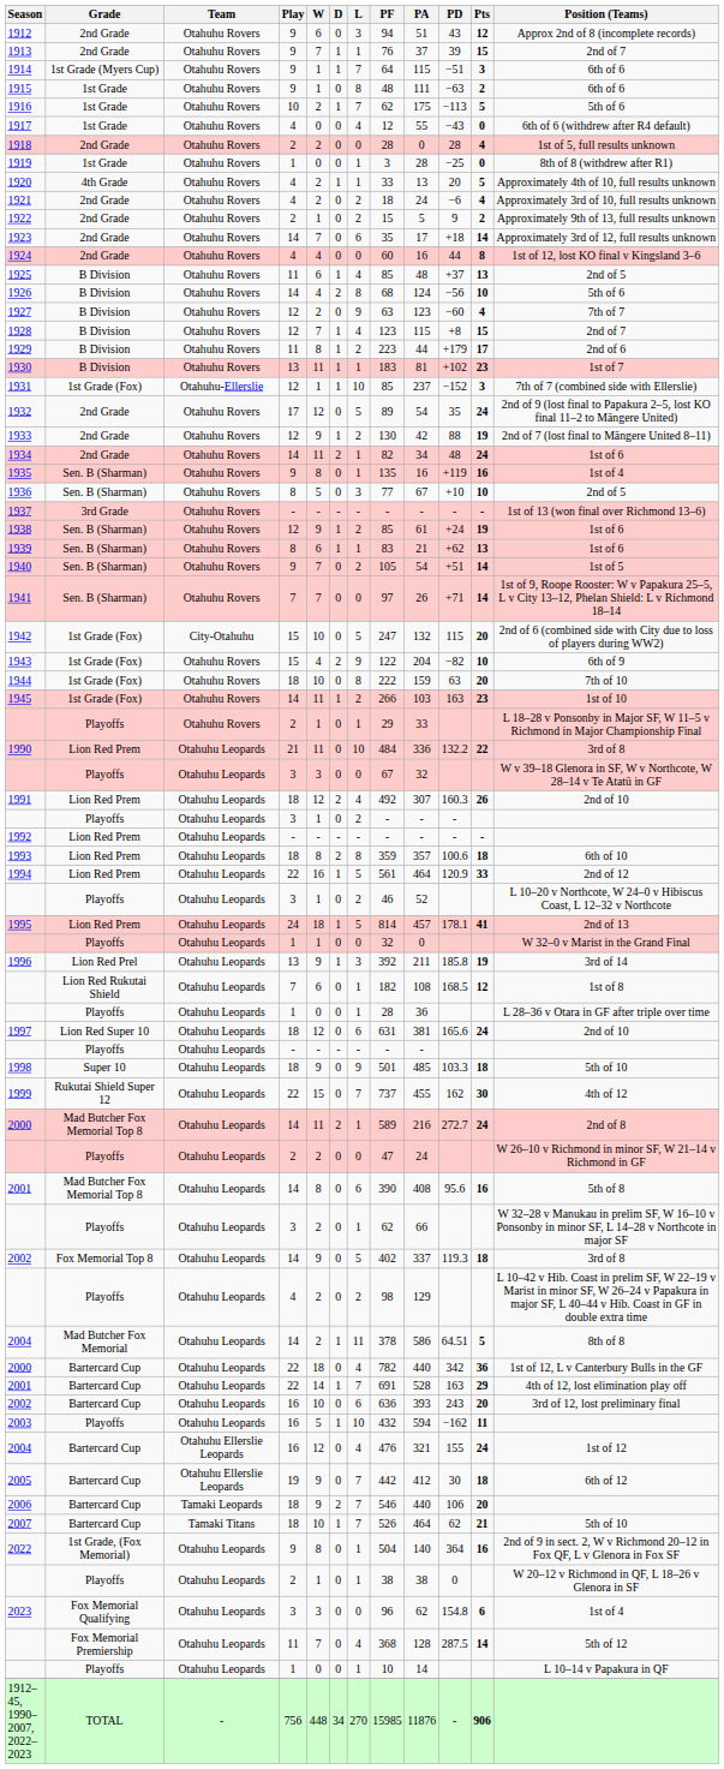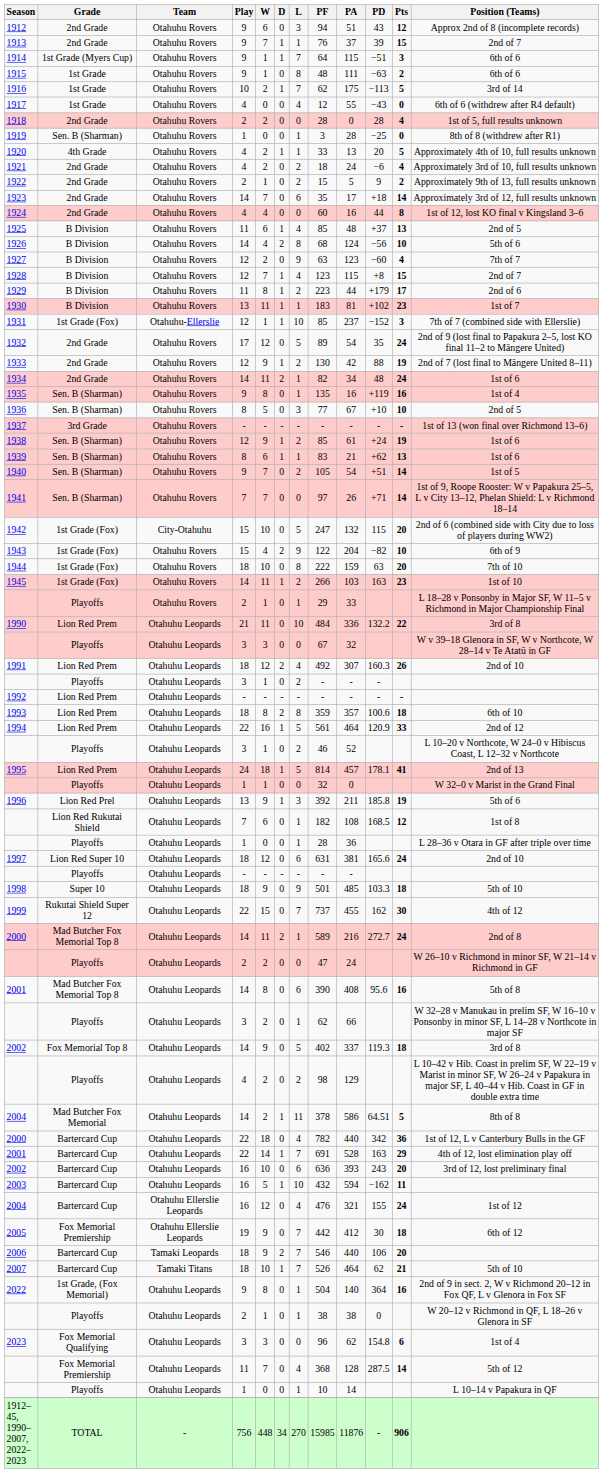 <table class="wikitable" style="text-align:center;">
 <tr>
 <th width=25>Season</th>
 <th width=155 abbr="Grade">Grade</th>
 <th width=150 abbr="Team">Team</th>
 <th width=10 abbr="Played">Play</th>
 <th width=15 abbr="Won">W</th>
 <th width=15 abbr="Drawn">D</th>
 <th width=15 abbr="Lost">L</th>
 <th width=20 abbr="Points for">PF</th>
 <th width=20 abbr="Points against">PA</th>
 <th width=20 abbr="Points difference">PD</th>
 <th width=20 abbr="Points">Pts</th>
 <th width=300>Position (Teams)</th>
 </tr>
 <tr>
 <td style="text-align:left;"><a href='#'>1912</a></td>
 <td>2nd Grade</td>
 <td>Otahuhu Rovers</td>
 <td>9</td>
 <td>6</td>
 <td>0</td>
 <td>3</td>
 <td>94</td>
 <td>51</td>
 <td>43</td>
 <td><strong>12</strong></td>
 <td>Approx 2nd of 8 (incomplete records)</td>
 </tr>
 <tr>
 <td style="text-align:left;"><a href='#'>1913</a></td>
 <td>2nd Grade</td>
 <td>Otahuhu Rovers</td>
 <td>9</td>
 <td>7</td>
 <td>1</td>
 <td>1</td>
 <td>76</td>
 <td>37</td>
 <td>39</td>
 <td><strong>15</strong></td>
 <td>2nd of 7</td>
 </tr>
 <tr>
 <td style="text-align:left;"><a href='#'>1914</a></td>
 <td>1st Grade (Myers Cup)</td>
 <td>Otahuhu Rovers</td>
 <td>9</td>
 <td>1</td>
 <td>1</td>
 <td>7</td>
 <td>64</td>
 <td>115</td>
 <td>−51</td>
 <td><strong>3</strong></td>
 <td>6th of 6</td>
 </tr>
 <tr>
 <td style="text-align:left;"><a href='#'>1915</a></td>
 <td>1st Grade</td>
 <td>Otahuhu Rovers</td>
 <td>9</td>
 <td>1</td>
 <td>0</td>
 <td>8</td>
 <td>48</td>
 <td>111</td>
 <td>−63</td>
 <td><strong>2</strong></td>
 <td>6th of 6</td>
 </tr>
 <tr>
 <td style="text-align:left;"><a href='#'>1916</a></td>
 <td>1st Grade</td>
 <td>Otahuhu Rovers</td>
 <td>10</td>
 <td>2</td>
 <td>1</td>
 <td>7</td>
 <td>62</td>
 <td>175</td>
 <td>−113</td>
 <td><strong>5</strong></td>
-<td>5th of 6</td>
+<td>3rd of 14</td>
 </tr>
 <tr>
 <td style="text-align:left;"><a href='#'>1917</a></td>
 <td>1st Grade</td>
 <td>Otahuhu Rovers</td>
 <td>4</td>
 <td>0</td>
 <td>0</td>
 <td>4</td>
 <td>12</td>
 <td>55</td>
 <td>−43</td>
 <td><strong>0</strong></td>
 <td>6th of 6 (withdrew after R4 default)</td>
 </tr>
 <tr style="background: #FFCCCC;">
 <td style="text-align:left;"><a href='#'>1918</a></td>
 <td>2nd Grade</td>
 <td>Otahuhu Rovers</td>
 <td>2</td>
 <td>2</td>
 <td>0</td>
 <td>0</td>
 <td>28</td>
 <td>0</td>
 <td>28</td>
 <td><strong>4</strong></td>
 <td>1st of 5, full results unknown</td>
 </tr>
 <tr>
 <td style="text-align:left;"><a href='#'>1919</a></td>
-<td>1st Grade</td>
+<td>Sen. B (Sharman)</td>
 <td>Otahuhu Rovers</td>
 <td>1</td>
 <td>0</td>
 <td>0</td>
 <td>1</td>
 <td>3</td>
 <td>28</td>
 <td>−25</td>
 <td><strong>0</strong></td>
 <td>8th of 8 (withdrew after R1)</td>
 </tr>
 <tr>
 <td style="text-align:left;"><a href='#'>1920</a></td>
 <td>4th Grade</td>
 <td>Otahuhu Rovers</td>
 <td>4</td>
 <td>2</td>
 <td>1</td>
 <td>1</td>
 <td>33</td>
 <td>13</td>
 <td>20</td>
 <td><strong>5</strong></td>
 <td>Approximately 4th of 10, full results unknown</td>
 </tr>
 <tr>
 <td style="text-align:left;"><a href='#'>1921</a></td>
 <td>2nd Grade</td>
 <td>Otahuhu Rovers</td>
 <td>4</td>
 <td>2</td>
 <td>0</td>
 <td>2</td>
 <td>18</td>
 <td>24</td>
 <td>−6</td>
 <td><strong>4</strong></td>
 <td>Approximately 3rd of 10, full results unknown</td>
 </tr>
 <tr>
 <td style="text-align:left;"><a href='#'>1922</a></td>
 <td>2nd Grade</td>
 <td>Otahuhu Rovers</td>
 <td>2</td>
 <td>1</td>
 <td>0</td>
 <td>2</td>
 <td>15</td>
 <td>5</td>
 <td>9</td>
 <td><strong>2</strong></td>
 <td>Approximately 9th of 13, full results unknown</td>
 </tr>
 <tr>
 <td style="text-align:left;"><a href='#'>1923</a></td>
 <td>2nd Grade</td>
 <td>Otahuhu Rovers</td>
 <td>14</td>
 <td>7</td>
 <td>0</td>
 <td>6</td>
 <td>35</td>
 <td>17</td>
 <td>+18</td>
 <td><strong>14</strong></td>
 <td>Approximately 3rd of 12, full results unknown</td>
 </tr>
 <tr style="background: #FFCCCC;">
 <td style="text-align:left;"><a href='#'>1924</a></td>
 <td>2nd Grade</td>
 <td>Otahuhu Rovers</td>
 <td>4</td>
 <td>4</td>
 <td>0</td>
 <td>0</td>
 <td>60</td>
 <td>16</td>
 <td>44</td>
 <td><strong>8</strong></td>
 <td>1st of 12, lost KO final v Kingsland 3–6</td>
 </tr>
 <tr>
 <td style="text-align:left;"><a href='#'>1925</a></td>
 <td>B Division</td>
 <td>Otahuhu Rovers</td>
 <td>11</td>
 <td>6</td>
 <td>1</td>
 <td>4</td>
 <td>85</td>
 <td>48</td>
 <td>+37</td>
 <td><strong>13</strong></td>
 <td>2nd of 5</td>
 </tr>
 <tr>
 <td style="text-align:left;"><a href='#'>1926</a></td>
 <td>B Division</td>
 <td>Otahuhu Rovers</td>
 <td>14</td>
 <td>4</td>
 <td>2</td>
 <td>8</td>
 <td>68</td>
 <td>124</td>
 <td>−56</td>
 <td><strong>10</strong></td>
 <td>5th of 6</td>
 </tr>
 <tr>
 <td style="text-align:left;"><a href='#'>1927</a></td>
 <td>B Division</td>
 <td>Otahuhu Rovers</td>
 <td>12</td>
 <td>2</td>
 <td>0</td>
 <td>9</td>
 <td>63</td>
 <td>123</td>
 <td>−60</td>
 <td><strong>4</strong></td>
 <td>7th of 7</td>
 </tr>
 <tr>
 <td style="text-align:left;"><a href='#'>1928</a></td>
 <td>B Division</td>
 <td>Otahuhu Rovers</td>
 <td>12</td>
 <td>7</td>
 <td>1</td>
 <td>4</td>
 <td>123</td>
 <td>115</td>
 <td>+8</td>
 <td><strong>15</strong></td>
 <td>2nd of 7</td>
 </tr>
 <tr>
 <td style="text-align:left;"><a href='#'>1929</a></td>
 <td>B Division</td>
 <td>Otahuhu Rovers</td>
 <td>11</td>
 <td>8</td>
 <td>1</td>
 <td>2</td>
 <td>223</td>
 <td>44</td>
 <td>+179</td>
 <td><strong>17</strong></td>
 <td>2nd of 6</td>
 </tr>
 <tr style="background: #FFCCCC;">
 <td style="text-align:left;"><a href='#'>1930</a></td>
 <td>B Division</td>
 <td>Otahuhu Rovers</td>
 <td>13</td>
 <td>11</td>
 <td>1</td>
 <td>1</td>
 <td>183</td>
 <td>81</td>
 <td>+102</td>
 <td><strong>23</strong></td>
 <td>1st of 7</td>
 </tr>
 <tr>
 <td style="text-align:left;"><a href='#'>1931</a></td>
 <td>1st Grade (Fox)</td>
 <td>Otahuhu-<a href='#'>Ellerslie</a></td>
 <td>12</td>
 <td>1</td>
 <td>1</td>
 <td>10</td>
 <td>85</td>
 <td>237</td>
 <td>−152</td>
 <td><strong>3</strong></td>
 <td>7th of 7 (combined side with Ellerslie)</td>
 </tr>
 <tr>
 <td style="text-align:left;"><a href='#'>1932</a></td>
 <td>2nd Grade</td>
 <td>Otahuhu Rovers</td>
 <td>17</td>
 <td>12</td>
 <td>0</td>
 <td>5</td>
 <td>89</td>
 <td>54</td>
 <td>35</td>
 <td><strong>24</strong></td>
 <td>2nd of 9 (lost final to Papakura 2–5, lost KO final 11–2 to Māngere United)</td>
 </tr>
 <tr>
 <td style="text-align:left;"><a href='#'>1933</a></td>
 <td>2nd Grade</td>
 <td>Otahuhu Rovers</td>
 <td>12</td>
 <td>9</td>
 <td>1</td>
 <td>2</td>
 <td>130</td>
 <td>42</td>
 <td>88</td>
 <td><strong>19</strong></td>
 <td>2nd of 7 (lost final to Māngere United 8–11)</td>
 </tr>
 <tr style="background: #FFCCCC;">
 <td style="text-align:left;"><a href='#'>1934</a></td>
 <td>2nd Grade</td>
 <td>Otahuhu Rovers</td>
 <td>14</td>
 <td>11</td>
 <td>2</td>
 <td>1</td>
 <td>82</td>
 <td>34</td>
 <td>48</td>
 <td><strong>24</strong></td>
 <td>1st of 6</td>
 </tr>
 <tr style="background: #FFCCCC;">
 <td style="text-align:left;"><a href='#'>1935</a></td>
 <td>Sen. B (Sharman)</td>
 <td>Otahuhu Rovers</td>
 <td>9</td>
 <td>8</td>
 <td>0</td>
 <td>1</td>
 <td>135</td>
 <td>16</td>
 <td>+119</td>
 <td><strong>16</strong></td>
 <td>1st of 4</td>
 </tr>
 <tr>
 <td style="text-align:left;"><a href='#'>1936</a></td>
 <td>Sen. B (Sharman)</td>
 <td>Otahuhu Rovers</td>
 <td>8</td>
 <td>5</td>
 <td>0</td>
 <td>3</td>
 <td>77</td>
 <td>67</td>
 <td>+10</td>
 <td><strong>10</strong></td>
 <td>2nd of 5</td>
 </tr>
 <tr style="background: #FFCCCC;">
 <td style="text-align:left;"><a href='#'>1937</a></td>
 <td>3rd Grade</td>
 <td>Otahuhu Rovers</td>
 <td>-</td>
 <td>-</td>
 <td>-</td>
 <td>-</td>
 <td>-</td>
 <td>-</td>
 <td>-</td>
 <td><strong>-</strong></td>
 <td>1st of 13 (won final over Richmond 13–6)</td>
 </tr>
 <tr style="background: #FFCCCC;">
 <td style="text-align:left;"><a href='#'>1938</a></td>
 <td>Sen. B (Sharman)</td>
 <td>Otahuhu Rovers</td>
 <td>12</td>
 <td>9</td>
 <td>1</td>
 <td>2</td>
 <td>85</td>
 <td>61</td>
 <td>+24</td>
 <td><strong>19</strong></td>
 <td>1st of 6</td>
 </tr>
 <tr style="background: #FFCCCC;">
 <td style="text-align:left;"><a href='#'>1939</a></td>
 <td>Sen. B (Sharman)</td>
 <td>Otahuhu Rovers</td>
 <td>8</td>
 <td>6</td>
 <td>1</td>
 <td>1</td>
 <td>83</td>
 <td>21</td>
 <td>+62</td>
 <td><strong>13</strong></td>
 <td>1st of 6</td>
 </tr>
 <tr style="background: #FFCCCC;">
 <td style="text-align:left;"><a href='#'>1940</a></td>
 <td>Sen. B (Sharman)</td>
 <td>Otahuhu Rovers</td>
 <td>9</td>
 <td>7</td>
 <td>0</td>
 <td>2</td>
 <td>105</td>
 <td>54</td>
 <td>+51</td>
 <td><strong>14</strong></td>
 <td>1st of 5</td>
 </tr>
 <tr style="background: #FFCCCC;">
 <td style="text-align:left;"><a href='#'>1941</a></td>
 <td>Sen. B (Sharman)</td>
 <td>Otahuhu Rovers</td>
 <td>7</td>
 <td>7</td>
 <td>0</td>
 <td>0</td>
 <td>97</td>
 <td>26</td>
 <td>+71</td>
 <td><strong>14</strong></td>
 <td>1st of 9, Roope Rooster: W v Papakura 25–5, L v City 13–12, Phelan Shield: L v Richmond 18–14</td>
 </tr>
 <tr>
 <td style="text-align:left;"><a href='#'>1942</a></td>
 <td>1st Grade (Fox)</td>
 <td>City-Otahuhu</td>
 <td>15</td>
 <td>10</td>
 <td>0</td>
 <td>5</td>
 <td>247</td>
 <td>132</td>
 <td>115</td>
 <td><strong>20</strong></td>
 <td>2nd of 6 (combined side with City due to loss of players during WW2)</td>
 </tr>
 <tr>
 <td style="text-align:left;"><a href='#'>1943</a></td>
 <td>1st Grade (Fox)</td>
 <td>Otahuhu Rovers</td>
 <td>15</td>
 <td>4</td>
 <td>2</td>
 <td>9</td>
 <td>122</td>
 <td>204</td>
 <td>−82</td>
 <td><strong>10</strong></td>
 <td>6th of 9</td>
 </tr>
 <tr>
 <td style="text-align:left;"><a href='#'>1944</a></td>
 <td>1st Grade (Fox)</td>
 <td>Otahuhu Rovers</td>
 <td>18</td>
 <td>10</td>
 <td>0</td>
 <td>8</td>
 <td>222</td>
 <td>159</td>
 <td>63</td>
 <td><strong>20</strong></td>
 <td>7th of 10</td>
 </tr>
 <tr style="background: #FFCCCC;">
 <td style="text-align:left;"><a href='#'>1945</a></td>
 <td>1st Grade (Fox)</td>
 <td>Otahuhu Rovers</td>
 <td>14</td>
 <td>11</td>
 <td>1</td>
 <td>2</td>
 <td>266</td>
 <td>103</td>
 <td>163</td>
 <td><strong>23</strong></td>
 <td>1st of 10</td>
 </tr>
 <tr style="background: #FFCCCC;">
 <td style="text-align:left;"></td>
 <td>Playoffs</td>
 <td>Otahuhu Rovers</td>
 <td>2</td>
 <td>1</td>
 <td>0</td>
 <td>1</td>
 <td>29</td>
 <td>33</td>
 <td></td>
 <td></td>
 <td>L 18–28 v Ponsonby in Major SF, W 11–5 v Richmond in Major Championship Final</td>
 </tr>
 <tr style="background: #FFCCCC;">
 <td style="text-align:left;"><a href='#'>1990</a></td>
 <td>Lion Red Prem</td>
 <td>Otahuhu Leopards</td>
 <td>21</td>
 <td>11</td>
 <td>0</td>
 <td>10</td>
 <td>484</td>
 <td>336</td>
 <td>132.2</td>
 <td><strong>22</strong></td>
 <td>3rd of 8</td>
 </tr>
 <tr style="background: #FFCCCC;">
 <td style="text-align:left;"></td>
 <td>Playoffs</td>
 <td>Otahuhu Leopards</td>
 <td>3</td>
 <td>3</td>
 <td>0</td>
 <td>0</td>
 <td>67</td>
 <td>32</td>
 <td></td>
 <td></td>
 <td>W v 39–18 Glenora in SF, W v Northcote, W 28–14 v Te Atatū in GF</td>
 </tr>
 <tr>
 <td style="text-align:left;"><a href='#'>1991</a></td>
 <td>Lion Red Prem</td>
 <td>Otahuhu Leopards</td>
 <td>18</td>
 <td>12</td>
 <td>2</td>
 <td>4</td>
 <td>492</td>
 <td>307</td>
 <td>160.3</td>
 <td><strong>26</strong></td>
 <td>2nd of 10</td>
 </tr>
 <tr>
 <td style="text-align:left;"></td>
 <td>Playoffs</td>
 <td>Otahuhu Leopards</td>
 <td>3</td>
 <td>1</td>
 <td>0</td>
 <td>2</td>
 <td>-</td>
 <td>-</td>
 <td>-</td>
 <td></td>
 <td></td>
 </tr>
 <tr>
 <td style="text-align:left;"><a href='#'>1992</a></td>
 <td>Lion Red Prem</td>
 <td>Otahuhu Leopards</td>
 <td>-</td>
 <td>-</td>
 <td>-</td>
 <td>-</td>
 <td>-</td>
 <td>-</td>
 <td>-</td>
 <td><strong>-</strong></td>
 <td></td>
 </tr>
 <tr>
 <td style="text-align:left;"><a href='#'>1993</a></td>
 <td>Lion Red Prem</td>
 <td>Otahuhu Leopards</td>
 <td>18</td>
 <td>8</td>
 <td>2</td>
 <td>8</td>
 <td>359</td>
 <td>357</td>
 <td>100.6</td>
 <td><strong>18</strong></td>
 <td>6th of 10</td>
 </tr>
 <tr>
 <td style="text-align:left;"><a href='#'>1994</a></td>
 <td>Lion Red Prem</td>
 <td>Otahuhu Leopards</td>
 <td>22</td>
 <td>16</td>
 <td>1</td>
 <td>5</td>
 <td>561</td>
 <td>464</td>
 <td>120.9</td>
 <td><strong>33</strong></td>
 <td>2nd of 12</td>
 </tr>
 <tr>
 <td style="text-align:left;"></td>
 <td>Playoffs</td>
 <td>Otahuhu Leopards</td>
 <td>3</td>
 <td>1</td>
 <td>0</td>
 <td>2</td>
 <td>46</td>
 <td>52</td>
 <td></td>
 <td></td>
 <td>L 10–20 v Northcote, W 24–0 v Hibiscus Coast, L 12–32 v Northcote</td>
 </tr>
 <tr style="background: #FFCCCC;">
 <td style="text-align:left;"><a href='#'>1995</a></td>
 <td>Lion Red Prem</td>
 <td>Otahuhu Leopards</td>
 <td>24</td>
 <td>18</td>
 <td>1</td>
 <td>5</td>
 <td>814</td>
 <td>457</td>
 <td>178.1</td>
 <td><strong>41</strong></td>
 <td>2nd of 13</td>
 </tr>
 <tr style="background: #FFCCCC;">
 <td style="text-align:left;"></td>
 <td>Playoffs</td>
 <td>Otahuhu Leopards</td>
 <td>1</td>
 <td>1</td>
 <td>0</td>
 <td>0</td>
 <td>32</td>
 <td>0</td>
 <td></td>
 <td></td>
 <td>W 32–0 v Marist in the Grand Final</td>
 </tr>
 <tr>
 <td style="text-align:left;"><a href='#'>1996</a></td>
 <td>Lion Red Prel</td>
 <td>Otahuhu Leopards</td>
 <td>13</td>
 <td>9</td>
 <td>1</td>
 <td>3</td>
 <td>392</td>
 <td>211</td>
 <td>185.8</td>
 <td><strong>19</strong></td>
-<td>3rd of 14</td>
+<td>5th of 6</td>
 </tr>
 <tr>
 <td style="text-align:left;"></td>
 <td>Lion Red Rukutai Shield</td>
 <td>Otahuhu Leopards</td>
 <td>7</td>
 <td>6</td>
 <td>0</td>
 <td>1</td>
 <td>182</td>
 <td>108</td>
 <td>168.5</td>
 <td><strong>12</strong></td>
 <td>1st of 8</td>
 </tr>
 <tr>
 <td style="text-align:left;"></td>
 <td>Playoffs</td>
 <td>Otahuhu Leopards</td>
 <td>1</td>
 <td>0</td>
 <td>0</td>
 <td>1</td>
 <td>28</td>
 <td>36</td>
 <td></td>
 <td></td>
 <td>L 28–36 v Otara in GF after triple over time</td>
 </tr>
 <tr>
 <td style="text-align:left;"><a href='#'>1997</a></td>
 <td>Lion Red Super 10</td>
 <td>Otahuhu Leopards</td>
 <td>18</td>
 <td>12</td>
 <td>0</td>
 <td>6</td>
 <td>631</td>
 <td>381</td>
 <td>165.6</td>
 <td><strong>24</strong></td>
 <td>2nd of 10</td>
 </tr>
 <tr>
 <td style="text-align:left;"></td>
 <td>Playoffs</td>
 <td>Otahuhu Leopards</td>
 <td>-</td>
 <td>-</td>
 <td>-</td>
 <td>-</td>
 <td>-</td>
 <td>-</td>
 <td></td>
 <td></td>
 <td></td>
 </tr>
 <tr>
 <td style="text-align:left;"><a href='#'>1998</a></td>
 <td>Super 10</td>
 <td>Otahuhu Leopards</td>
 <td>18</td>
 <td>9</td>
 <td>0</td>
 <td>9</td>
 <td>501</td>
 <td>485</td>
 <td>103.3</td>
 <td><strong>18</strong></td>
 <td>5th of 10</td>
 </tr>
 <tr>
 <td style="text-align:left;"><a href='#'>1999</a></td>
 <td>Rukutai Shield Super 12</td>
 <td>Otahuhu Leopards</td>
 <td>22</td>
 <td>15</td>
 <td>0</td>
 <td>7</td>
 <td>737</td>
 <td>455</td>
 <td>162</td>
 <td><strong>30</strong></td>
 <td>4th of 12</td>
 </tr>
 <tr style="background: #FFCCCC;">
 <td style="text-align:left;"><a href='#'>2000</a></td>
 <td>Mad Butcher Fox Memorial Top 8</td>
 <td>Otahuhu Leopards</td>
 <td>14</td>
 <td>11</td>
 <td>2</td>
 <td>1</td>
 <td>589</td>
 <td>216</td>
 <td>272.7</td>
 <td><strong>24</strong></td>
 <td>2nd of 8</td>
 </tr>
 <tr style="background: #FFCCCC;">
 <td style="text-align:left;"></td>
 <td>Playoffs</td>
 <td>Otahuhu Leopards</td>
 <td>2</td>
 <td>2</td>
 <td>0</td>
 <td>0</td>
 <td>47</td>
 <td>24</td>
 <td></td>
 <td></td>
 <td>W 26–10 v Richmond in minor SF, W 21–14 v Richmond in GF</td>
 </tr>
 <tr>
 <td style="text-align:left;"><a href='#'>2001</a></td>
 <td>Mad Butcher Fox Memorial Top 8</td>
 <td>Otahuhu Leopards</td>
 <td>14</td>
 <td>8</td>
 <td>0</td>
 <td>6</td>
 <td>390</td>
 <td>408</td>
 <td>95.6</td>
 <td><strong>16</strong></td>
 <td>5th of 8</td>
 </tr>
 <tr>
 <td style="text-align:left;"></td>
 <td>Playoffs</td>
 <td>Otahuhu Leopards</td>
 <td>3</td>
 <td>2</td>
 <td>0</td>
 <td>1</td>
 <td>62</td>
 <td>66</td>
 <td></td>
 <td></td>
 <td>W 32–28 v Manukau in prelim SF, W 16–10 v Ponsonby in minor SF, L 14–28 v Northcote in major SF</td>
 </tr>
 <tr>
 <td style="text-align:left;"><a href='#'>2002</a></td>
 <td>Fox Memorial Top 8</td>
 <td>Otahuhu Leopards</td>
 <td>14</td>
 <td>9</td>
 <td>0</td>
 <td>5</td>
 <td>402</td>
 <td>337</td>
 <td>119.3</td>
 <td><strong>18</strong></td>
 <td>3rd of 8</td>
 </tr>
 <tr>
 <td style="text-align:left;"></td>
 <td>Playoffs</td>
 <td>Otahuhu Leopards</td>
 <td>4</td>
 <td>2</td>
 <td>0</td>
 <td>2</td>
 <td>98</td>
 <td>129</td>
 <td></td>
 <td></td>
 <td>L 10–42 v Hib. Coast in prelim SF, W 22–19 v Marist in minor SF, W 26–24 v Papakura in major SF, L 40–44 v Hib. Coast in GF in double extra time</td>
 </tr>
 <tr>
 <td style="text-align:left;"><a href='#'>2004</a></td>
 <td>Mad Butcher Fox Memorial</td>
 <td>Otahuhu Leopards</td>
 <td>14</td>
 <td>2</td>
 <td>1</td>
 <td>11</td>
 <td>378</td>
 <td>586</td>
 <td>64.51</td>
 <td><strong>5</strong></td>
 <td>8th of 8</td>
 </tr>
 <tr>
 <td style="text-align:left;"><a href='#'>2000</a></td>
 <td>Bartercard Cup</td>
 <td>Otahuhu Leopards</td>
 <td>22</td>
 <td>18</td>
 <td>0</td>
 <td>4</td>
 <td>782</td>
 <td>440</td>
 <td>342</td>
 <td><strong>36</strong></td>
 <td>1st of 12, L v Canterbury Bulls in the GF</td>
 </tr>
 <tr>
 <td style="text-align:left;"><a href='#'>2001</a></td>
 <td>Bartercard Cup</td>
 <td>Otahuhu Leopards</td>
 <td>22</td>
 <td>14</td>
 <td>1</td>
 <td>7</td>
 <td>691</td>
 <td>528</td>
 <td>163</td>
 <td><strong>29</strong></td>
 <td>4th of 12, lost elimination play off</td>
 </tr>
 <tr>
 <td style="text-align:left;"><a href='#'>2002</a></td>
 <td>Bartercard Cup</td>
 <td>Otahuhu Leopards</td>
 <td>16</td>
 <td>10</td>
 <td>0</td>
 <td>6</td>
 <td>636</td>
 <td>393</td>
 <td>243</td>
 <td><strong>20</strong></td>
 <td>3rd of 12, lost preliminary final</td>
 </tr>
 <tr>
 <td style="text-align:left;"><a href='#'>2003</a></td>
-<td>Playoffs</td>
+<td>Bartercard Cup</td>
 <td>Otahuhu Leopards</td>
 <td>16</td>
 <td>5</td>
 <td>1</td>
 <td>10</td>
 <td>432</td>
 <td>594</td>
 <td>−162</td>
 <td><strong>11</strong></td>
 <td></td>
 </tr>
 <tr>
 <td style="text-align:left;"><a href='#'>2004</a></td>
 <td>Bartercard Cup</td>
 <td>Otahuhu Ellerslie Leopards</td>
 <td>16</td>
 <td>12</td>
 <td>0</td>
 <td>4</td>
 <td>476</td>
 <td>321</td>
 <td>155</td>
 <td><strong>24</strong></td>
 <td>1st of 12</td>
 </tr>
 <tr>
 <td style="text-align:left;"><a href='#'>2005</a></td>
-<td>Bartercard Cup</td>
+<td>Fox Memorial Premiership</td>
 <td>Otahuhu Ellerslie Leopards</td>
 <td>19</td>
 <td>9</td>
 <td>0</td>
 <td>7</td>
 <td>442</td>
 <td>412</td>
 <td>30</td>
 <td><strong>18</strong></td>
 <td>6th of 12</td>
 </tr>
 <tr>
 <td style="text-align:left;"><a href='#'>2006</a></td>
 <td>Bartercard Cup</td>
 <td>Tamaki Leopards</td>
 <td>18</td>
 <td>9</td>
 <td>2</td>
 <td>7</td>
 <td>546</td>
 <td>440</td>
 <td>106</td>
 <td><strong>20</strong></td>
 <td></td>
 </tr>
 <tr>
 <td style="text-align:left;"><a href='#'>2007</a></td>
 <td>Bartercard Cup</td>
 <td>Tamaki Titans</td>
 <td>18</td>
 <td>10</td>
 <td>1</td>
 <td>7</td>
 <td>526</td>
 <td>464</td>
 <td>62</td>
 <td><strong>21</strong></td>
 <td>5th of 10</td>
 </tr>
 <tr>
 <td style="text-align:left;"><a href='#'>2022</a></td>
 <td>1st Grade, (Fox Memorial)</td>
 <td>Otahuhu Leopards</td>
 <td>9</td>
 <td>8</td>
 <td>0</td>
 <td>1</td>
 <td>504</td>
 <td>140</td>
 <td>364</td>
 <td><strong>16</strong></td>
 <td>2nd of 9 in sect. 2, W v Richmond 20–12 in Fox QF, L v Glenora in Fox SF</td>
 </tr>
 <tr>
 <td style="text-align:left;"></td>
 <td>Playoffs</td>
 <td>Otahuhu Leopards</td>
 <td>2</td>
 <td>1</td>
 <td>0</td>
 <td>1</td>
 <td>38</td>
 <td>38</td>
 <td>0</td>
 <td></td>
 <td>W 20–12 v Richmond in QF, L 18–26 v Glenora in SF</td>
 </tr>
 <tr>
 <td style="text-align:left;"><a href='#'>2023</a></td>
 <td>Fox Memorial Qualifying</td>
 <td>Otahuhu Leopards</td>
 <td>3</td>
 <td>3</td>
 <td>0</td>
 <td>0</td>
 <td>96</td>
 <td>62</td>
 <td>154.8</td>
 <td><strong>6</strong></td>
 <td>1st of 4</td>
 </tr>
 <tr>
 <td style="text-align:left;"></td>
 <td>Fox Memorial Premiership</td>
 <td>Otahuhu Leopards</td>
 <td>11</td>
 <td>7</td>
 <td>0</td>
 <td>4</td>
 <td>368</td>
 <td>128</td>
 <td>287.5</td>
 <td><strong>14</strong></td>
 <td>5th of 12</td>
 </tr>
 <tr>
 <td style="text-align:left;"></td>
 <td>Playoffs</td>
 <td>Otahuhu Leopards</td>
 <td>1</td>
 <td>0</td>
 <td>0</td>
 <td>1</td>
 <td>10</td>
 <td>14</td>
 <td></td>
 <td></td>
 <td>L 10–14 v Papakura in QF</td>
 </tr>
 <tr>
 </tr>
 <tr style="background: #ccffcc;">
 <td style="text-align:left;">1912–45, 1990–2007, 2022–2023</td>
 <td>TOTAL</td>
 <td>-</td>
 <td>756</td>
 <td>448</td>
 <td>34</td>
 <td>270</td>
 <td>15985</td>
 <td>11876</td>
 <td>-</td>
 <td><strong>906</strong></td>
 <td></td>
 </tr>
 </table>
